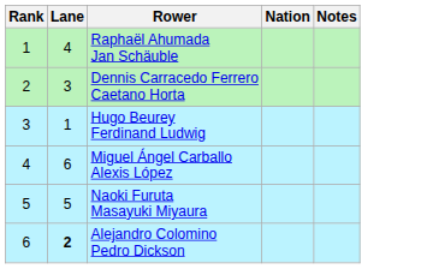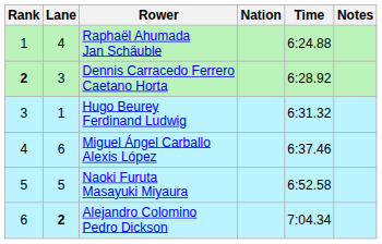 <table class="wikitable sortable" style="text-align:center">
 <tr>
 <th>Rank</th>
 <th>Lane</th>
 <th>Rower</th>
 <th>Nation</th>
+<th>Time</th>
 <th>Notes</th>
 </tr>
 <tr bgcolor=bbf3bb>
 <td>1</td>
 <td>4</td>
 <td align=left><a href='#'>Raphaël Ahumada</a><br><a href='#'>Jan Schäuble</a></td>
 <td align=left></td>
+<td>6:24.88</td>
 <td></td>
 </tr>
 <tr bgcolor=bbf3bb>
-<td>2</td>
+<td><strong>2</strong></td>
 <td>3</td>
 <td align=left><a href='#'>Dennis Carracedo Ferrero</a><br><a href='#'>Caetano Horta</a></td>
 <td align=left></td>
+<td>6:28.92</td>
 <td></td>
 </tr>
 <tr bgcolor=bbf3ff>
 <td>3</td>
 <td>1</td>
 <td align=left><a href='#'>Hugo Beurey</a><br><a href='#'>Ferdinand Ludwig</a></td>
 <td align=left></td>
+<td>6:31.32</td>
 <td></td>
 </tr>
 <tr bgcolor=bbf3ff>
 <td>4</td>
 <td>6</td>
 <td align=left><a href='#'>Miguel Ángel Carballo</a><br><a href='#'>Alexis López</a></td>
 <td align=left></td>
+<td>6:37.46</td>
 <td></td>
 </tr>
 <tr bgcolor=bbf3ff>
 <td>5</td>
 <td>5</td>
 <td align=left><a href='#'>Naoki Furuta</a><br><a href='#'>Masayuki Miyaura</a></td>
 <td align=left></td>
+<td>6:52.58</td>
 <td></td>
 </tr>
 <tr bgcolor=bbf3ff>
 <td>6</td>
 <td><strong>2</strong></td>
 <td align=left><a href='#'>Alejandro Colomino</a><br><a href='#'>Pedro Dickson</a></td>
 <td align=left></td>
+<td>7:04.34</td>
 <td></td>
 </tr>
 </table>
